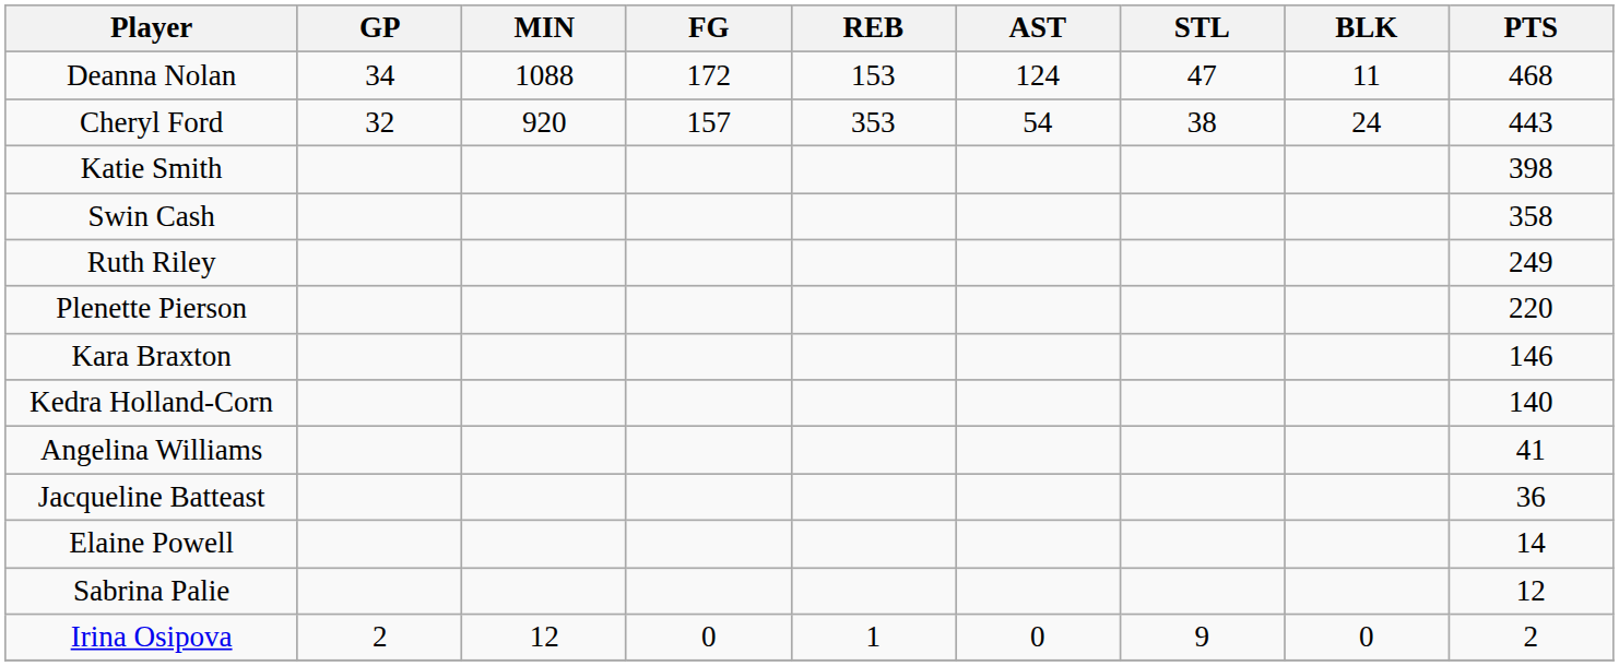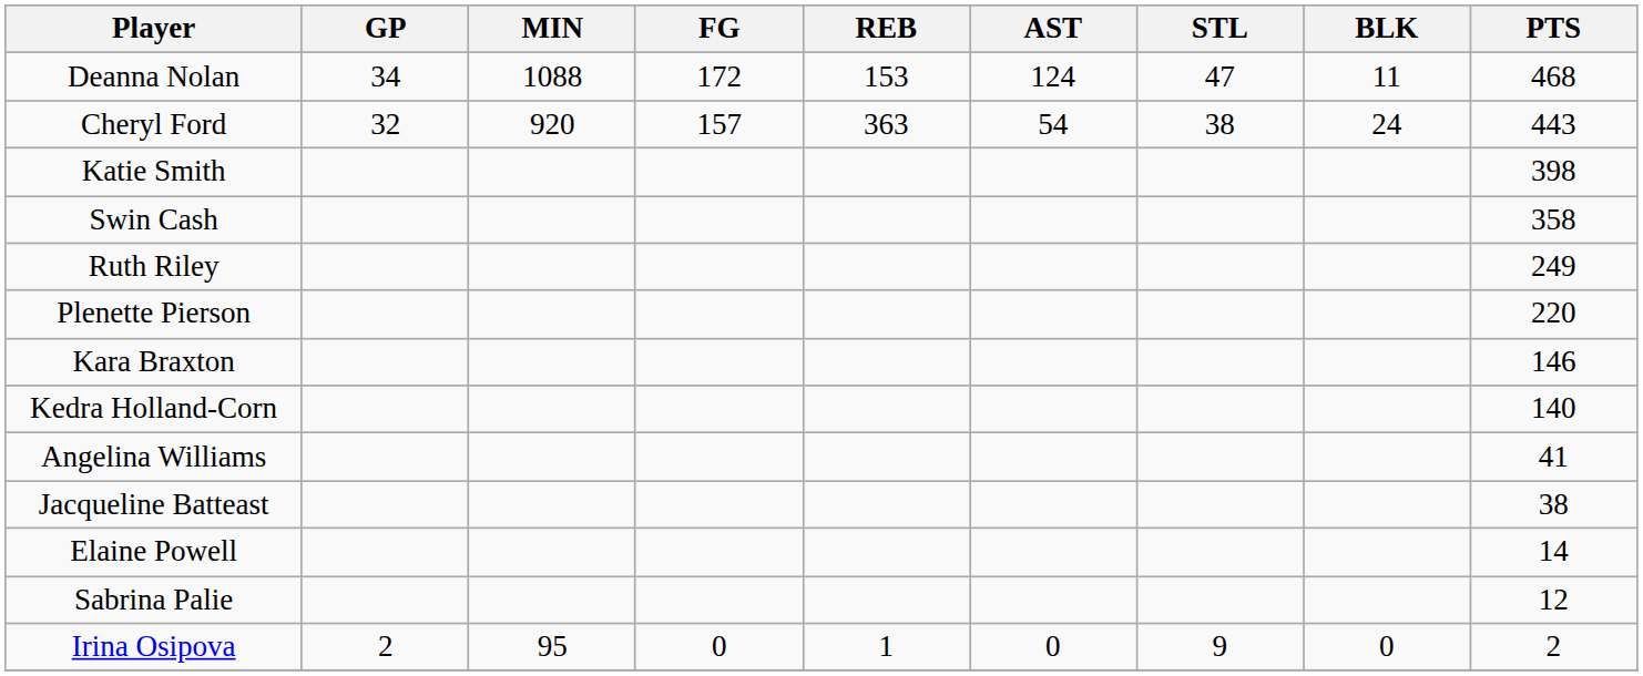 <table class="wikitable sortable">
 <tr>
 <th bgcolor="#DDDDFF" width="16%">Player</th>
 <th bgcolor="#DDDDFF" width="9%">GP</th>
 <th bgcolor="#DDDDFF" width="9%">MIN</th>
 <th bgcolor="#DDDDFF" width="9%">FG</th>
 <th bgcolor="#DDDDFF" width="9%">REB</th>
 <th bgcolor="#DDDDFF" width="9%">AST</th>
 <th bgcolor="#DDDDFF" width="9%">STL</th>
 <th bgcolor="#DDDDFF" width="9%">BLK</th>
 <th bgcolor="#DDDDFF" width="9%">PTS</th>
 </tr>
 <tr align="center">
 <td>Deanna Nolan</td>
 <td>34</td>
 <td>1088</td>
 <td>172</td>
 <td>153</td>
 <td>124</td>
 <td>47</td>
 <td>11</td>
 <td>468</td>
 </tr>
 <tr align="center">
 <td>Cheryl Ford</td>
 <td>32</td>
 <td>920</td>
 <td>157</td>
-<td>353</td>
+<td>363</td>
 <td>54</td>
 <td>38</td>
 <td>24</td>
 <td>443</td>
 </tr>
 <tr align="center">
 <td>Katie Smith</td>
 <td></td>
 <td></td>
 <td></td>
 <td></td>
 <td></td>
 <td></td>
 <td></td>
 <td>398</td>
 </tr>
 <tr align="center">
 <td>Swin Cash</td>
 <td></td>
 <td></td>
 <td></td>
 <td></td>
 <td></td>
 <td></td>
 <td></td>
 <td>358</td>
 </tr>
 <tr align="center">
 <td>Ruth Riley</td>
 <td></td>
 <td></td>
 <td></td>
 <td></td>
 <td></td>
 <td></td>
 <td></td>
 <td>249</td>
 </tr>
 <tr align="center">
 <td>Plenette Pierson</td>
 <td></td>
 <td></td>
 <td></td>
 <td></td>
 <td></td>
 <td></td>
 <td></td>
 <td>220</td>
 </tr>
 <tr align="center">
 <td>Kara Braxton</td>
 <td></td>
 <td></td>
 <td></td>
 <td></td>
 <td></td>
 <td></td>
 <td></td>
 <td>146</td>
 </tr>
 <tr align="center">
 <td>Kedra Holland-Corn</td>
 <td></td>
 <td></td>
 <td></td>
 <td></td>
 <td></td>
 <td></td>
 <td></td>
 <td>140</td>
 </tr>
 <tr align="center">
 <td>Angelina Williams</td>
 <td></td>
 <td></td>
 <td></td>
 <td></td>
 <td></td>
 <td></td>
 <td></td>
 <td>41</td>
 </tr>
 <tr align="center">
 <td>Jacqueline Batteast</td>
 <td></td>
 <td></td>
 <td></td>
 <td></td>
 <td></td>
 <td></td>
 <td></td>
-<td>36</td>
+<td>38</td>
 </tr>
 <tr align="center">
 <td>Elaine Powell</td>
 <td></td>
 <td></td>
 <td></td>
 <td></td>
 <td></td>
 <td></td>
 <td></td>
 <td>14</td>
 </tr>
 <tr align="center">
 <td>Sabrina Palie</td>
 <td></td>
 <td></td>
 <td></td>
 <td></td>
 <td></td>
 <td></td>
 <td></td>
 <td>12</td>
 </tr>
 <tr align="center">
 <td><a href='#'>Irina Osipova</a></td>
 <td>2</td>
-<td>12</td>
+<td>95</td>
 <td>0</td>
 <td>1</td>
 <td>0</td>
 <td>9</td>
 <td>0</td>
 <td>2</td>
 </tr>
 <tr align="center">
 </tr>
 </table>
